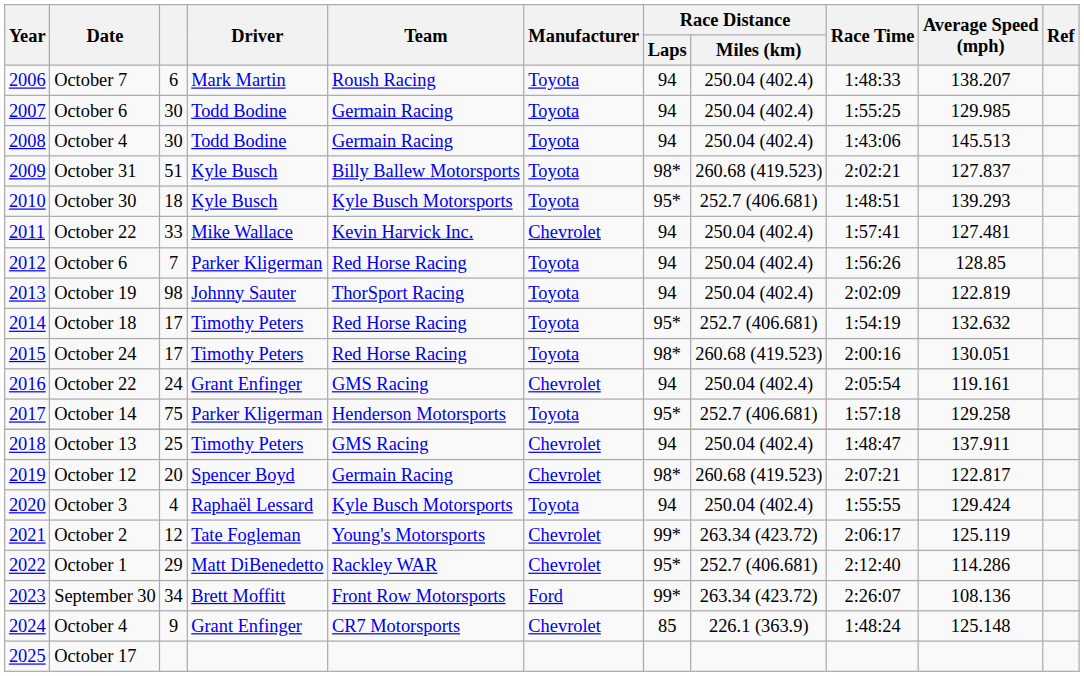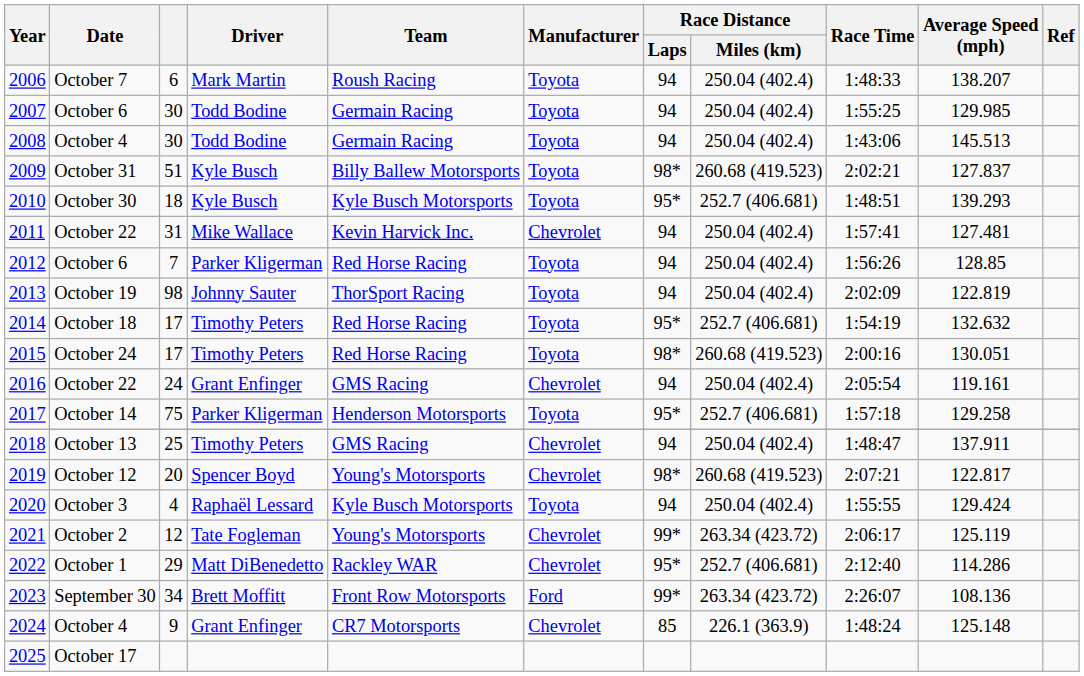 <table class="wikitable" style="font-size: 95%;">
 <tr>
 <th rowspan="2">Year</th>
 <th rowspan="2">Date</th>
 <th rowspan="2"></th>
 <th rowspan="2">Driver</th>
 <th rowspan="2">Team</th>
 <th rowspan="2">Manufacturer</th>
 <th colspan="2">Race Distance</th>
 <th rowspan="2">Race Time</th>
 <th rowspan="2">Average Speed<br>(mph)</th>
 <th rowspan="2">Ref</th>
 </tr>
 <tr>
 <th>Laps</th>
 <th>Miles (km)</th>
 </tr>
 <tr>
 <td><a href='#'>2006</a></td>
 <td>October 7</td>
 <td align="center">6</td>
 <td><a href='#'>Mark Martin</a></td>
 <td><a href='#'>Roush Racing</a></td>
 <td><a href='#'>Toyota</a></td>
 <td align="center">94</td>
 <td align="center">250.04 (402.4)</td>
 <td align="center">1:48:33</td>
 <td align="center">138.207</td>
 <td align="center"></td>
 </tr>
 <tr>
 <td><a href='#'>2007</a></td>
 <td>October 6</td>
 <td align="center">30</td>
 <td><a href='#'>Todd Bodine</a></td>
 <td><a href='#'>Germain Racing</a></td>
 <td><a href='#'>Toyota</a></td>
 <td align="center">94</td>
 <td align="center">250.04 (402.4)</td>
 <td align="center">1:55:25</td>
 <td align="center">129.985</td>
 <td align="center"></td>
 </tr>
 <tr>
 <td><a href='#'>2008</a></td>
 <td>October 4</td>
 <td align="center">30</td>
 <td><a href='#'>Todd Bodine</a></td>
 <td><a href='#'>Germain Racing</a></td>
 <td><a href='#'>Toyota</a></td>
 <td align="center">94</td>
 <td align="center">250.04 (402.4)</td>
 <td align="center">1:43:06</td>
 <td align="center">145.513</td>
 <td align="center"></td>
 </tr>
 <tr>
 <td><a href='#'>2009</a></td>
 <td>October 31</td>
 <td align="center">51</td>
 <td><a href='#'>Kyle Busch</a></td>
 <td><a href='#'>Billy Ballew Motorsports</a></td>
 <td><a href='#'>Toyota</a></td>
 <td align="center">98*</td>
 <td align="center">260.68 (419.523)</td>
 <td align="center">2:02:21</td>
 <td align="center">127.837</td>
 <td align="center"></td>
 </tr>
 <tr>
 <td><a href='#'>2010</a></td>
 <td>October 30</td>
 <td align="center">18</td>
 <td><a href='#'>Kyle Busch</a></td>
 <td><a href='#'>Kyle Busch Motorsports</a></td>
 <td><a href='#'>Toyota</a></td>
 <td align="center">95*</td>
 <td align="center">252.7 (406.681)</td>
 <td align="center">1:48:51</td>
 <td align="center">139.293</td>
 <td align="center"></td>
 </tr>
 <tr>
 <td><a href='#'>2011</a></td>
 <td>October 22</td>
-<td align="center">33</td>
+<td align="center">31</td>
 <td><a href='#'>Mike Wallace</a></td>
 <td><a href='#'>Kevin Harvick Inc.</a></td>
 <td><a href='#'>Chevrolet</a></td>
 <td align="center">94</td>
 <td align="center">250.04 (402.4)</td>
 <td align="center">1:57:41</td>
 <td align="center">127.481</td>
 <td align="center"></td>
 </tr>
 <tr>
 <td><a href='#'>2012</a></td>
 <td>October 6</td>
 <td align="center">7</td>
 <td><a href='#'>Parker Kligerman</a></td>
 <td><a href='#'>Red Horse Racing</a></td>
 <td><a href='#'>Toyota</a></td>
 <td align="center">94</td>
 <td align="center">250.04 (402.4)</td>
 <td align="center">1:56:26</td>
 <td align="center">128.85</td>
 <td align="center"></td>
 </tr>
 <tr>
 <td><a href='#'>2013</a></td>
 <td>October 19</td>
 <td align="center">98</td>
 <td><a href='#'>Johnny Sauter</a></td>
 <td><a href='#'>ThorSport Racing</a></td>
 <td><a href='#'>Toyota</a></td>
 <td align="center">94</td>
 <td align="center">250.04 (402.4)</td>
 <td align="center">2:02:09</td>
 <td align="center">122.819</td>
 <td align="center"></td>
 </tr>
 <tr>
 <td><a href='#'>2014</a></td>
 <td>October 18</td>
 <td align="center">17</td>
 <td><a href='#'>Timothy Peters</a></td>
 <td><a href='#'>Red Horse Racing</a></td>
 <td><a href='#'>Toyota</a></td>
 <td align="center">95*</td>
 <td align="center">252.7 (406.681)</td>
 <td align="center">1:54:19</td>
 <td align="center">132.632</td>
 <td align="center"></td>
 </tr>
 <tr>
 <td><a href='#'>2015</a></td>
 <td>October 24</td>
 <td align="center">17</td>
 <td><a href='#'>Timothy Peters</a></td>
 <td><a href='#'>Red Horse Racing</a></td>
 <td><a href='#'>Toyota</a></td>
 <td align="center">98*</td>
 <td align="center">260.68 (419.523)</td>
 <td align="center">2:00:16</td>
 <td align="center">130.051</td>
 <td align="center"></td>
 </tr>
 <tr>
 <td><a href='#'>2016</a></td>
 <td>October 22</td>
 <td align="center">24</td>
 <td><a href='#'>Grant Enfinger</a></td>
 <td><a href='#'>GMS Racing</a></td>
 <td><a href='#'>Chevrolet</a></td>
 <td align="center">94</td>
 <td align="center">250.04 (402.4)</td>
 <td align="center">2:05:54</td>
 <td align="center">119.161</td>
 <td align="center"></td>
 </tr>
 <tr>
 <td><a href='#'>2017</a></td>
 <td>October 14</td>
 <td align="center">75</td>
 <td><a href='#'>Parker Kligerman</a></td>
 <td><a href='#'>Henderson Motorsports</a></td>
 <td><a href='#'>Toyota</a></td>
 <td align="center">95*</td>
 <td align="center">252.7 (406.681)</td>
 <td align="center">1:57:18</td>
 <td align="center">129.258</td>
 <td align="center"></td>
 </tr>
 <tr>
 </tr>
 <tr>
 <td><a href='#'>2018</a></td>
 <td>October 13</td>
 <td align="center">25</td>
 <td><a href='#'>Timothy Peters</a></td>
 <td><a href='#'>GMS Racing</a></td>
 <td><a href='#'>Chevrolet</a></td>
 <td align="center">94</td>
 <td align="center">250.04 (402.4)</td>
 <td align="center">1:48:47</td>
 <td align="center">137.911</td>
 <td align="center"></td>
 </tr>
 <tr>
 <td><a href='#'>2019</a></td>
 <td>October 12</td>
 <td align="center">20</td>
 <td><a href='#'>Spencer Boyd</a></td>
-<td><a href='#'>Germain Racing</a></td>
+<td><a href='#'>Young's Motorsports</a></td>
 <td><a href='#'>Chevrolet</a></td>
 <td align="center">98*</td>
 <td align="center">260.68 (419.523)</td>
 <td align="center">2:07:21</td>
 <td align="center">122.817</td>
 <td align="center"></td>
 </tr>
 <tr>
 <td><a href='#'>2020</a></td>
 <td>October 3</td>
 <td align="center">4</td>
 <td><a href='#'>Raphaël Lessard</a></td>
 <td><a href='#'>Kyle Busch Motorsports</a></td>
 <td><a href='#'>Toyota</a></td>
 <td align="center">94</td>
 <td align="center">250.04 (402.4)</td>
 <td align="center">1:55:55</td>
 <td align="center">129.424</td>
 <td align="center"></td>
 </tr>
 <tr>
 <td><a href='#'>2021</a></td>
 <td>October 2</td>
 <td align="center">12</td>
 <td><a href='#'>Tate Fogleman</a></td>
 <td><a href='#'>Young's Motorsports</a></td>
 <td><a href='#'>Chevrolet</a></td>
 <td align="center">99*</td>
 <td align="center">263.34 (423.72)</td>
 <td align="center">2:06:17</td>
 <td align="center">125.119</td>
 <td align="center"></td>
 </tr>
 <tr>
 <td><a href='#'>2022</a></td>
 <td>October 1</td>
 <td align="center">29</td>
 <td><a href='#'>Matt DiBenedetto</a></td>
 <td><a href='#'>Rackley WAR</a></td>
 <td><a href='#'>Chevrolet</a></td>
 <td align="center">95*</td>
 <td align="center">252.7 (406.681)</td>
 <td align="center">2:12:40</td>
 <td align="center">114.286</td>
 <td align="center"></td>
 </tr>
 <tr>
 <td><a href='#'>2023</a></td>
 <td>September 30</td>
 <td align="center">34</td>
 <td><a href='#'>Brett Moffitt</a></td>
 <td><a href='#'>Front Row Motorsports</a></td>
 <td><a href='#'>Ford</a></td>
 <td align="center">99*</td>
 <td align="center">263.34 (423.72)</td>
 <td align="center">2:26:07</td>
 <td align="center">108.136</td>
 <td align="center"></td>
 </tr>
 <tr>
 <td><a href='#'>2024</a></td>
 <td>October 4</td>
 <td align="center">9</td>
 <td><a href='#'>Grant Enfinger</a></td>
 <td><a href='#'>CR7 Motorsports</a></td>
 <td><a href='#'>Chevrolet</a></td>
 <td align="center">85</td>
 <td align="center">226.1 (363.9)</td>
 <td align="center">1:48:24</td>
 <td align="center">125.148</td>
 <td align="center"></td>
 </tr>
 <tr>
 <td><a href='#'>2025</a></td>
 <td>October 17</td>
 <td align=center></td>
 <td></td>
 <td></td>
 <td></td>
 <td align="center"></td>
 <td align="center"></td>
 <td align="center"></td>
 <td align="center"></td>
 <td align="center"></td>
 </tr>
 </table>
